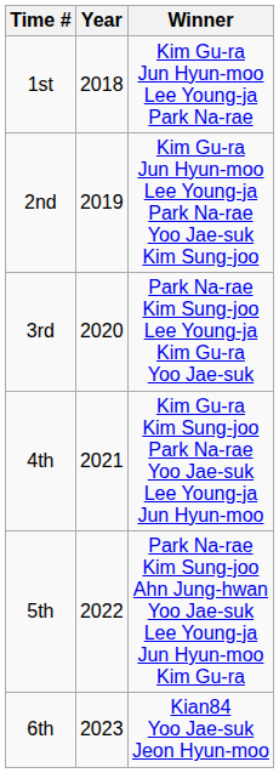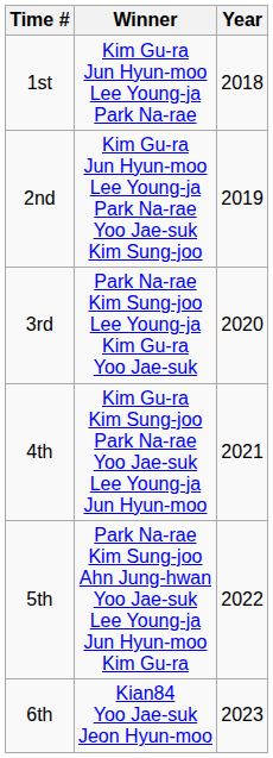 <table class="wikitable sortable" style="text-align:center">
 <tr>
 <th>Time #</th>
+<th>Winner</th>
 <th>Year</th>
-<th>Winner</th>
 </tr>
 <tr>
 <td>1st</td>
+<td><a href='#'>Kim Gu-ra</a><br><a href='#'>Jun Hyun-moo</a><br><a href='#'>Lee Young-ja</a><br><a href='#'>Park Na-rae</a></td>
 <td>2018</td>
-<td><a href='#'>Kim Gu-ra</a><br><a href='#'>Jun Hyun-moo</a><br><a href='#'>Lee Young-ja</a><br><a href='#'>Park Na-rae</a></td>
 </tr>
 <tr>
 <td>2nd</td>
+<td><a href='#'>Kim Gu-ra</a><br><a href='#'>Jun Hyun-moo</a><br><a href='#'>Lee Young-ja</a><br><a href='#'>Park Na-rae</a><br><a href='#'>Yoo Jae-suk</a><br><a href='#'>Kim Sung-joo</a></td>
 <td>2019</td>
-<td><a href='#'>Kim Gu-ra</a><br><a href='#'>Jun Hyun-moo</a><br><a href='#'>Lee Young-ja</a><br><a href='#'>Park Na-rae</a><br><a href='#'>Yoo Jae-suk</a><br><a href='#'>Kim Sung-joo</a></td>
 </tr>
 <tr>
 <td>3rd</td>
+<td><a href='#'>Park Na-rae</a><br><a href='#'>Kim Sung-joo</a><br><a href='#'>Lee Young-ja</a><br><a href='#'>Kim Gu-ra</a><br><a href='#'>Yoo Jae-suk</a></td>
 <td>2020</td>
-<td><a href='#'>Park Na-rae</a><br><a href='#'>Kim Sung-joo</a><br><a href='#'>Lee Young-ja</a><br><a href='#'>Kim Gu-ra</a><br><a href='#'>Yoo Jae-suk</a></td>
 </tr>
 <tr>
 <td>4th</td>
+<td><a href='#'>Kim Gu-ra</a><br><a href='#'>Kim Sung-joo</a><br><a href='#'>Park Na-rae</a><br><a href='#'>Yoo Jae-suk</a><br><a href='#'>Lee Young-ja</a><br><a href='#'>Jun Hyun-moo</a></td>
 <td>2021</td>
-<td><a href='#'>Kim Gu-ra</a><br><a href='#'>Kim Sung-joo</a><br><a href='#'>Park Na-rae</a><br><a href='#'>Yoo Jae-suk</a><br><a href='#'>Lee Young-ja</a><br><a href='#'>Jun Hyun-moo</a></td>
 </tr>
 <tr>
 <td>5th</td>
+<td><a href='#'>Park Na-rae</a><br><a href='#'>Kim Sung-joo</a><br><a href='#'>Ahn Jung-hwan</a><br><a href='#'>Yoo Jae-suk</a><br><a href='#'>Lee Young-ja</a><br><a href='#'>Jun Hyun-moo</a><br><a href='#'>Kim Gu-ra</a></td>
 <td>2022</td>
-<td><a href='#'>Park Na-rae</a><br><a href='#'>Kim Sung-joo</a><br><a href='#'>Ahn Jung-hwan</a><br><a href='#'>Yoo Jae-suk</a><br><a href='#'>Lee Young-ja</a><br><a href='#'>Jun Hyun-moo</a><br><a href='#'>Kim Gu-ra</a></td>
 </tr>
 <tr>
 <td>6th</td>
+<td><a href='#'>Kian84</a><br><a href='#'>Yoo Jae-suk</a><br><a href='#'>Jeon Hyun-moo</a></td>
 <td>2023</td>
-<td><a href='#'>Kian84</a><br><a href='#'>Yoo Jae-suk</a><br><a href='#'>Jeon Hyun-moo</a></td>
 </tr>
 </table>
